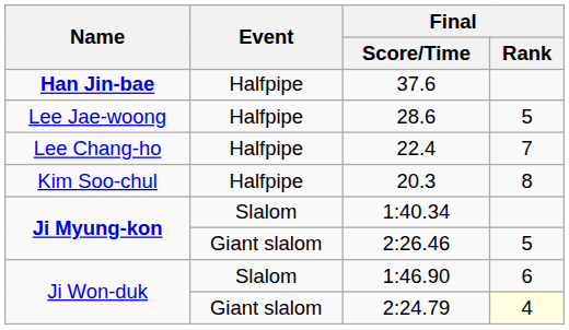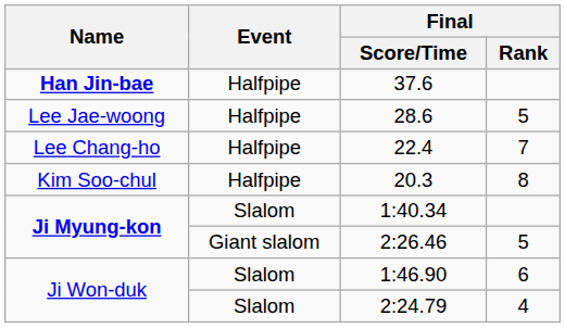 <table class="wikitable" style="font-size:90%; text-align:center; width:400px">
 <tr>
 <th rowspan=2>Name</th>
 <th rowspan=2>Event</th>
 <th colspan=2>Final</th>
 </tr>
 <tr>
 <th>Score/Time</th>
 <th>Rank</th>
 </tr>
 <tr>
 <td><strong><a href='#'>Han Jin-bae</a></strong></td>
 <td>Halfpipe</td>
 <td>37.6</td>
 <td></td>
 </tr>
 <tr>
 <td><a href='#'>Lee Jae-woong</a></td>
 <td>Halfpipe</td>
 <td>28.6</td>
 <td>5</td>
 </tr>
 <tr>
 <td><a href='#'>Lee Chang-ho</a></td>
 <td>Halfpipe</td>
 <td>22.4</td>
 <td>7</td>
 </tr>
 <tr>
 <td><a href='#'>Kim Soo-chul</a></td>
 <td>Halfpipe</td>
 <td>20.3</td>
 <td>8</td>
 </tr>
 <tr>
 <td rowspan=2><strong><a href='#'>Ji Myung-kon</a></strong></td>
 <td>Slalom</td>
 <td>1:40.34</td>
 <td></td>
 </tr>
 <tr>
 <td>Giant slalom</td>
 <td>2:26.46</td>
 <td>5</td>
 </tr>
 <tr>
 <td rowspan=2><a href='#'>Ji Won-duk</a></td>
 <td>Slalom</td>
 <td>1:46.90</td>
 <td>6</td>
 </tr>
 <tr>
-<td>Giant slalom</td>
+<td>Slalom</td>
 <td>2:24.79</td>
-<td style="background: lightyellow;">4</td>
+<td>4</td>
 </tr>
 </table>
